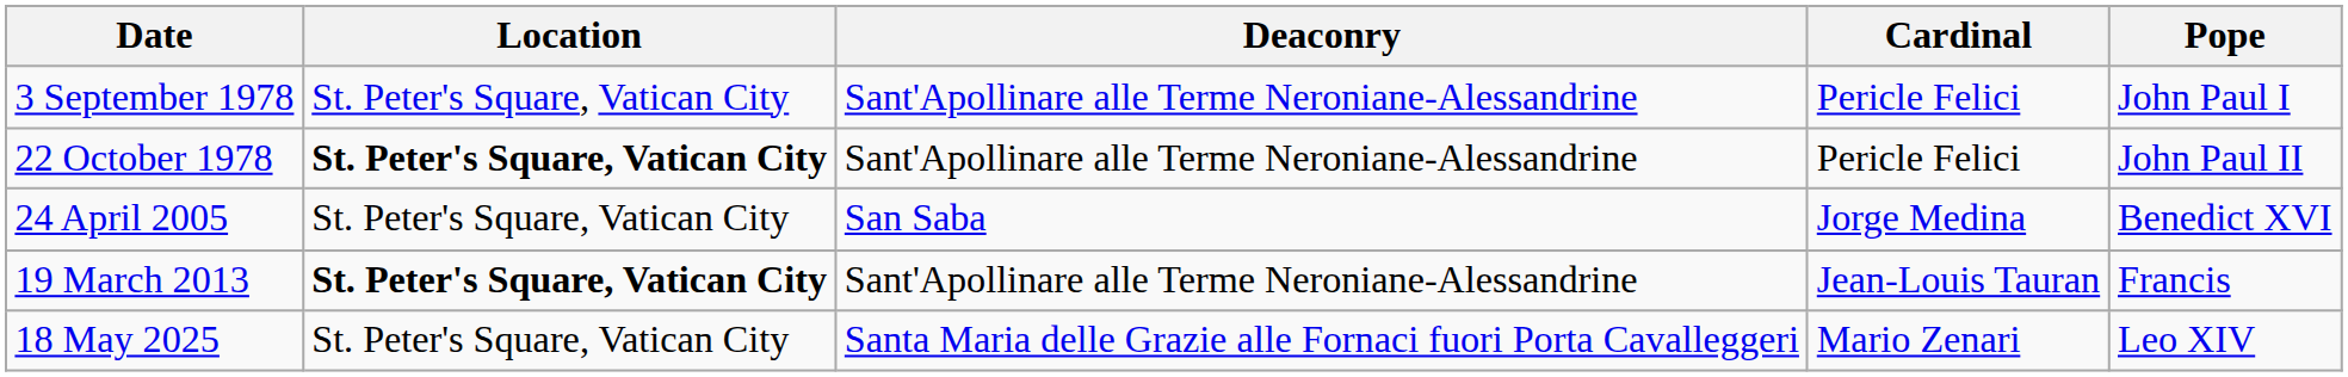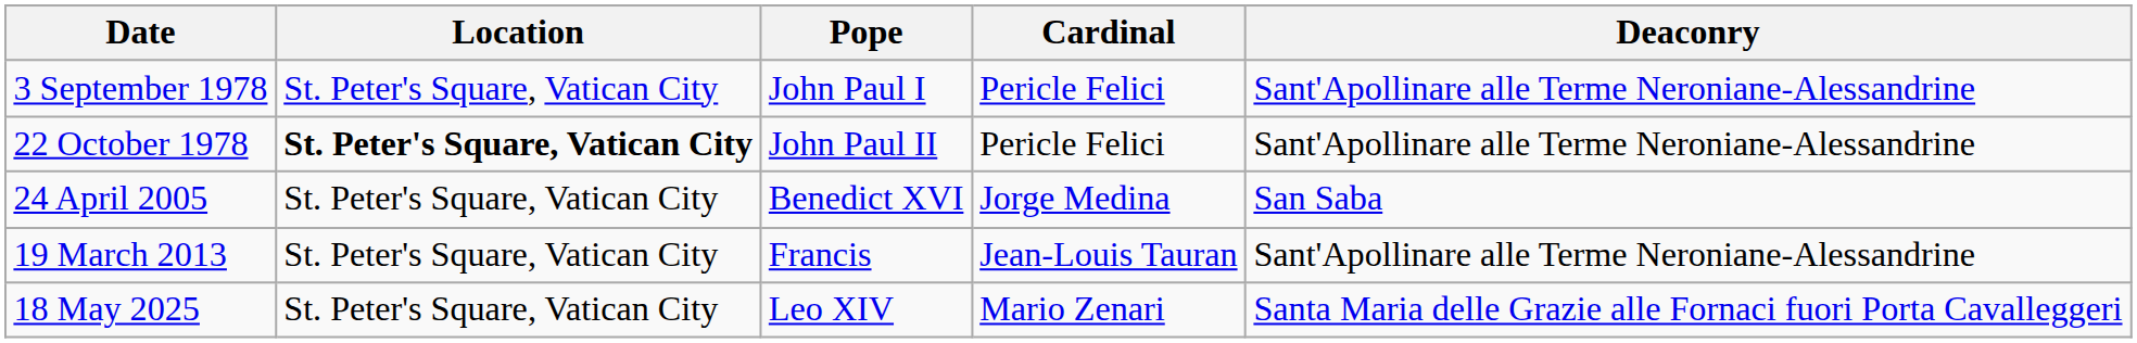 <table class="wikitable sortable">
 <tr>
 <th>Date</th>
 <th>Location</th>
+<th>Pope</th>
+<th>Cardinal</th>
 <th>Deaconry</th>
-<th>Cardinal</th>
-<th>Pope</th>
 </tr>
 <tr>
 <td><a href='#'>3 September 1978</a></td>
 <td><a href='#'>St. Peter's Square</a>, <a href='#'>Vatican City</a></td>
+<td><a href='#'>John Paul I</a></td>
+<td><a href='#'>Pericle Felici</a></td>
 <td><a href='#'>Sant'Apollinare alle Terme Neroniane-Alessandrine</a></td>
-<td><a href='#'>Pericle Felici</a></td>
-<td><a href='#'>John Paul I</a></td>
 </tr>
 <tr>
 <td><a href='#'>22 October 1978</a></td>
 <td><strong>St. Peter's Square, Vatican City</strong></td>
+<td><a href='#'>John Paul II</a></td>
+<td>Pericle Felici</td>
 <td>Sant'Apollinare alle Terme Neroniane-Alessandrine</td>
-<td>Pericle Felici</td>
-<td><a href='#'>John Paul II</a></td>
 </tr>
 <tr>
 <td><a href='#'>24 April 2005</a></td>
 <td>St. Peter's Square, Vatican City</td>
+<td><a href='#'>Benedict XVI</a></td>
+<td><a href='#'>Jorge Medina</a></td>
 <td><a href='#'>San Saba</a></td>
-<td><a href='#'>Jorge Medina</a></td>
-<td><a href='#'>Benedict XVI</a></td>
 </tr>
 <tr>
 <td><a href='#'>19 March 2013</a></td>
-<td><strong>St. Peter's Square, Vatican City</strong></td>
+<td>St. Peter's Square, Vatican City</td>
+<td><a href='#'>Francis</a></td>
+<td><a href='#'>Jean-Louis Tauran</a></td>
 <td>Sant'Apollinare alle Terme Neroniane-Alessandrine</td>
-<td><a href='#'>Jean-Louis Tauran</a></td>
-<td><a href='#'>Francis</a></td>
 </tr>
 <tr>
 <td><a href='#'>18 May 2025</a></td>
 <td>St. Peter's Square, Vatican City</td>
+<td><a href='#'>Leo XIV</a></td>
+<td><a href='#'>Mario Zenari</a></td>
 <td><a href='#'>Santa Maria delle Grazie alle Fornaci fuori Porta Cavalleggeri</a></td>
-<td><a href='#'>Mario Zenari</a></td>
-<td><a href='#'>Leo XIV</a></td>
 </tr>
 </table>
